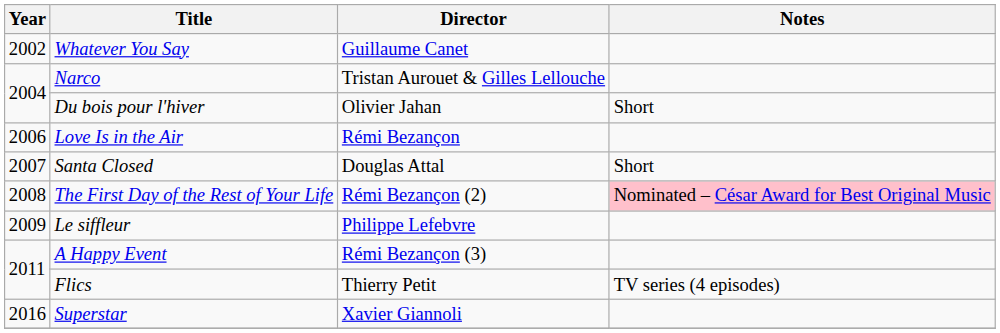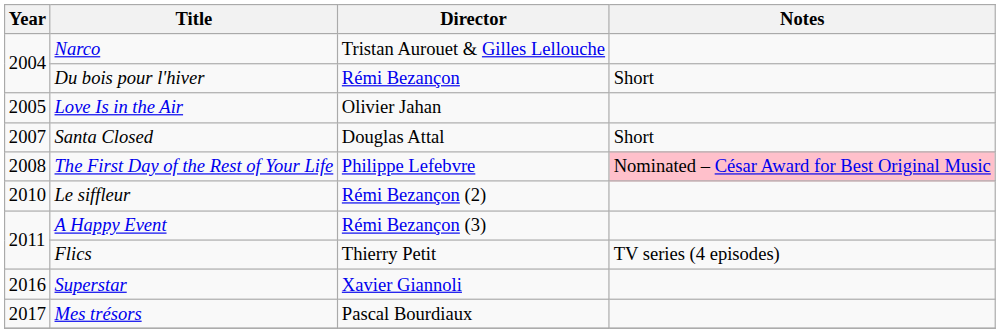 <table class="wikitable sortable">
 <tr>
 <th>Year</th>
 <th>Title</th>
 <th>Director</th>
 <th class="unsortable">Notes</th>
-</tr>
-<tr>
-<td>2002</td>
-<td><em><a href='#'>Whatever You Say</a></em></td>
-<td><a href='#'>Guillaume Canet</a></td>
-<td></td>
 </tr>
 <tr>
 <td rowspan=2>2004</td>
 <td><em><a href='#'>Narco</a></em></td>
 <td>Tristan Aurouet & <a href='#'>Gilles Lellouche</a></td>
 <td></td>
 </tr>
 <tr>
 <td><em>Du bois pour l'hiver</em></td>
-<td>Olivier Jahan</td>
+<td><a href='#'>Rémi Bezançon</a></td>
 <td>Short</td>
 </tr>
 <tr>
-<td>2006</td>
+<td>2005</td>
 <td><em><a href='#'>Love Is in the Air</a></em></td>
-<td><a href='#'>Rémi Bezançon</a></td>
+<td>Olivier Jahan</td>
 <td></td>
 </tr>
 <tr>
 <td>2007</td>
 <td><em>Santa Closed</em></td>
 <td>Douglas Attal</td>
 <td>Short</td>
 </tr>
 <tr>
 <td>2008</td>
 <td><em><a href='#'>The First Day of the Rest of Your Life</a></em></td>
-<td><a href='#'>Rémi Bezançon</a> (2)</td>
+<td><a href='#'>Philippe Lefebvre</a></td>
 <td style="background: pink;">Nominated – <a href='#'>César Award for Best Original Music</a></td>
 </tr>
 <tr>
-<td>2009</td>
+<td>2010</td>
 <td><em>Le siffleur</em></td>
-<td><a href='#'>Philippe Lefebvre</a></td>
+<td><a href='#'>Rémi Bezançon</a> (2)</td>
 <td></td>
 </tr>
 <tr>
 <td rowspan=2>2011</td>
 <td><em><a href='#'>A Happy Event</a></em></td>
 <td><a href='#'>Rémi Bezançon</a> (3)</td>
 <td></td>
 </tr>
 <tr>
 <td><em>Flics</em></td>
 <td>Thierry Petit</td>
 <td>TV series (4 episodes)</td>
 </tr>
 <tr>
 <td>2016</td>
 <td><em><a href='#'>Superstar</a></em></td>
 <td><a href='#'>Xavier Giannoli</a></td>
 <td></td>
 </tr>
 <tr>
+<td>2017</td>
+<td><em><a href='#'>Mes trésors</a></em></td>
+<td>Pascal Bourdiaux</td>
+<td></td>
+</tr>
+<tr>
 </tr>
 </table>
